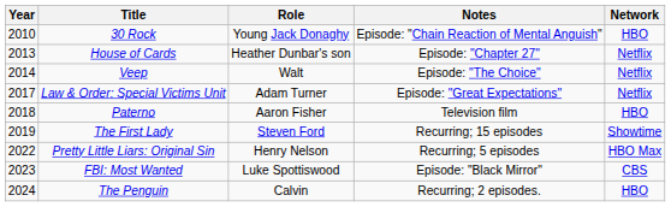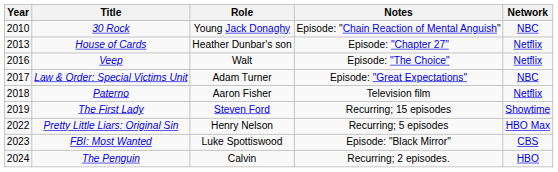 <table class="wikitable" style="text-align:center; font-size: 100%;">
 <tr>
 <th>Year</th>
 <th>Title</th>
 <th>Role</th>
 <th>Notes</th>
 <th>Network</th>
 </tr>
 <tr>
 <td>2010</td>
 <td><em><a href='#'>30 Rock</a></em></td>
 <td>Young <a href='#'>Jack Donaghy</a></td>
 <td>Episode: "<a href='#'>Chain Reaction of Mental Anguish</a>"</td>
-<td><a href='#'>HBO</a></td>
+<td><a href='#'>NBC</a></td>
 </tr>
 <tr>
 <td>2013</td>
 <td><em><a href='#'>House of Cards</a></em></td>
 <td>Heather Dunbar's son</td>
 <td>Episode: <a href='#'>"Chapter 27"</a></td>
 <td><a href='#'>Netflix</a></td>
 </tr>
 <tr>
-<td>2014</td>
+<td>2016</td>
 <td><em><a href='#'>Veep</a></em></td>
 <td>Walt</td>
 <td>Episode: <a href='#'>"The Choice"</a></td>
 <td><a href='#'>Netflix</a></td>
 </tr>
 <tr>
 <td>2017</td>
 <td><em><a href='#'>Law & Order: Special Victims Unit</a></em></td>
 <td>Adam Turner</td>
 <td>Episode: <a href='#'>"Great Expectations"</a></td>
-<td><a href='#'>Netflix</a></td>
+<td><a href='#'>NBC</a></td>
 </tr>
 <tr>
 <td>2018</td>
 <td><em><a href='#'>Paterno</a></em></td>
 <td>Aaron Fisher</td>
 <td>Television film</td>
-<td><a href='#'>HBO</a></td>
+<td><a href='#'>Netflix</a></td>
 </tr>
 <tr>
 <td>2019</td>
 <td><em><a href='#'>The First Lady</a></em></td>
 <td><a href='#'>Steven Ford</a></td>
 <td>Recurring; 15 episodes</td>
 <td><a href='#'>Showtime</a></td>
 </tr>
 <tr>
 <td>2022</td>
 <td><em><a href='#'>Pretty Little Liars: Original Sin</a></em></td>
 <td>Henry Nelson</td>
 <td>Recurring; 5 episodes</td>
 <td><a href='#'>HBO Max</a></td>
 </tr>
 <tr>
 <td>2023</td>
 <td><em><a href='#'>FBI: Most Wanted</a></em></td>
 <td>Luke Spottiswood</td>
 <td>Episode: "Black Mirror"</td>
 <td><a href='#'>CBS</a></td>
 </tr>
 <tr>
 <td>2024</td>
 <td><em><a href='#'>The Penguin</a></em></td>
 <td>Calvin</td>
 <td>Recurring; 2 episodes.</td>
 <td><a href='#'>HBO</a></td>
 </tr>
 </table>
